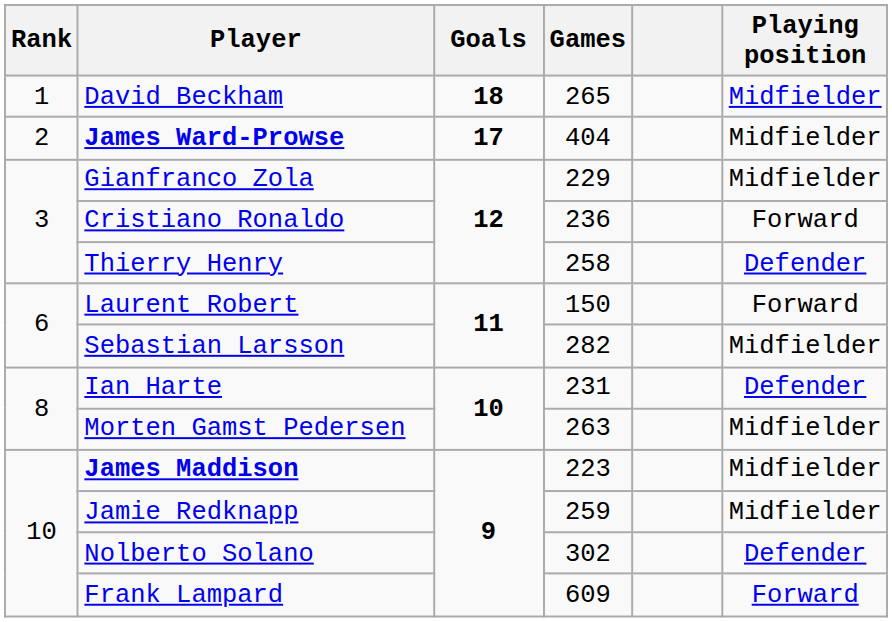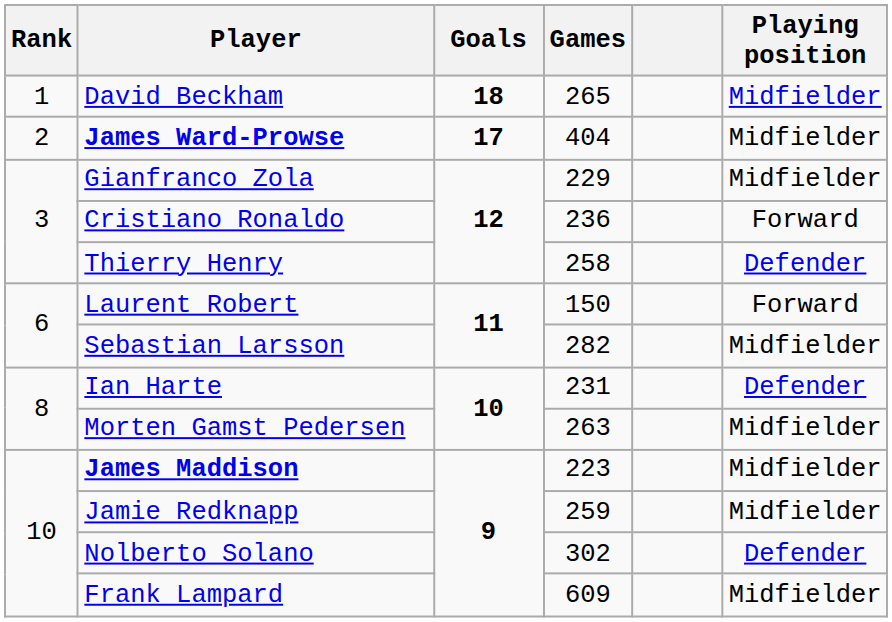 <table class="wikitable sortable nowrap" style="text-align: center">
 <tr>
 <th>Rank</th>
 <th style="width:175px">Player</th>
 <th style="width:50px">Goals</th>
 <th>Games</th>
 <th style="width:40px"></th>
 <th style="width:50px">Playing position</th>
 </tr>
 <tr>
 <td>1</td>
 <td style="text-align:left"> <a href='#'>David Beckham</a></td>
 <td><strong>18</strong></td>
 <td>265</td>
 <td></td>
 <td><a href='#'>Midfielder</a></td>
 </tr>
 <tr>
 <td>2</td>
 <td style="text-align:left"> <strong><a href='#'>James Ward-Prowse</a></strong></td>
 <td><strong>17</strong></td>
 <td>404</td>
 <td></td>
 <td>Midfielder</td>
 </tr>
 <tr>
 <td rowspan="3">3</td>
 <td style="text-align:left"> <a href='#'>Gianfranco Zola</a></td>
 <td rowspan="3"><strong>12</strong></td>
 <td>229</td>
 <td></td>
 <td>Midfielder</td>
 </tr>
 <tr>
 <td style="text-align:left"> <a href='#'>Cristiano Ronaldo</a></td>
 <td>236</td>
 <td></td>
 <td>Forward</td>
 </tr>
 <tr>
 <td style="text-align:left"> <a href='#'>Thierry Henry</a></td>
 <td>258</td>
 <td></td>
 <td><a href='#'>Defender</a></td>
 </tr>
 <tr>
 <td rowspan="2">6</td>
 <td style="text-align:left"> <a href='#'>Laurent Robert</a></td>
 <td rowspan="2"><strong>11</strong></td>
 <td>150</td>
 <td></td>
 <td>Forward</td>
 </tr>
 <tr>
 <td style="text-align:left"> <a href='#'>Sebastian Larsson</a></td>
 <td>282</td>
 <td></td>
 <td>Midfielder</td>
 </tr>
 <tr>
 <td rowspan="2">8</td>
 <td style="text-align:left"> <a href='#'>Ian Harte</a></td>
 <td rowspan="2"><strong>10</strong></td>
 <td>231</td>
 <td></td>
 <td><a href='#'>Defender</a></td>
 </tr>
 <tr>
 <td style="text-align:left"> <a href='#'>Morten Gamst Pedersen</a></td>
 <td>263</td>
 <td></td>
 <td>Midfielder</td>
 </tr>
 <tr>
 <td rowspan="4">10</td>
 <td style="text-align:left"> <strong><a href='#'>James Maddison</a></strong></td>
 <td rowspan="4"><strong>9</strong></td>
 <td>223</td>
 <td></td>
 <td>Midfielder</td>
 </tr>
 <tr>
 <td style="text-align:left"> <a href='#'>Jamie Redknapp</a></td>
 <td>259</td>
 <td></td>
 <td>Midfielder</td>
 </tr>
 <tr>
 <td style="text-align:left"> <a href='#'>Nolberto Solano</a></td>
 <td>302</td>
 <td></td>
 <td><a href='#'>Defender</a></td>
 </tr>
 <tr>
 <td style="text-align:left"> <a href='#'>Frank Lampard</a></td>
 <td>609</td>
 <td></td>
-<td><a href='#'>Forward</a></td>
+<td>Midfielder</td>
 </tr>
 </table>
